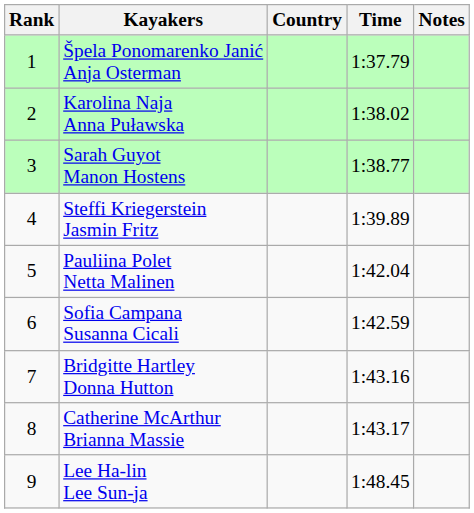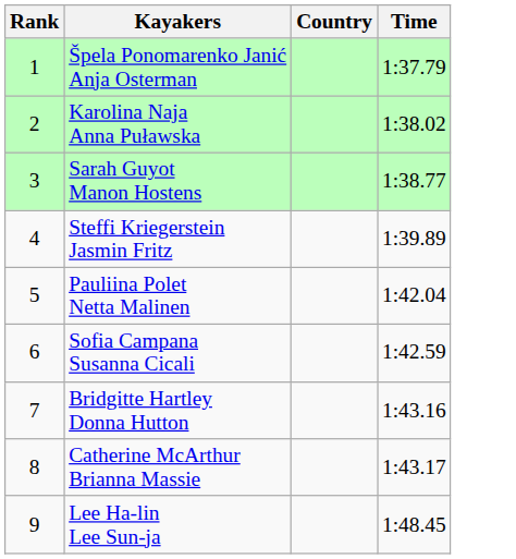 <table class="wikitable" style="text-align:center">
 <tr>
 <th>Rank</th>
 <th>Kayakers</th>
 <th>Country</th>
 <th>Time</th>
-<th>Notes</th>
 </tr>
 <tr bgcolor=bbffbb>
 <td>1</td>
 <td align="left"><a href='#'>Špela Ponomarenko Janić</a><br><a href='#'>Anja Osterman</a></td>
 <td align="left"></td>
 <td>1:37.79</td>
-<td></td>
 </tr>
 <tr bgcolor=bbffbb>
 <td>2</td>
 <td align="left"><a href='#'>Karolina Naja</a><br><a href='#'>Anna Puławska</a></td>
 <td align="left"></td>
 <td>1:38.02</td>
-<td></td>
 </tr>
 <tr bgcolor=bbffbb>
 <td>3</td>
 <td align="left"><a href='#'>Sarah Guyot</a><br><a href='#'>Manon Hostens</a></td>
 <td align="left"></td>
 <td>1:38.77</td>
-<td></td>
 </tr>
 <tr>
 <td>4</td>
 <td align="left"><a href='#'>Steffi Kriegerstein</a><br><a href='#'>Jasmin Fritz</a></td>
 <td align="left"></td>
 <td>1:39.89</td>
-<td></td>
 </tr>
 <tr>
 <td>5</td>
 <td align="left"><a href='#'>Pauliina Polet</a><br><a href='#'>Netta Malinen</a></td>
 <td align="left"></td>
 <td>1:42.04</td>
-<td></td>
 </tr>
 <tr>
 <td>6</td>
 <td align="left"><a href='#'>Sofia Campana</a><br><a href='#'>Susanna Cicali</a></td>
 <td align="left"></td>
 <td>1:42.59</td>
-<td></td>
 </tr>
 <tr>
 <td>7</td>
 <td align="left"><a href='#'>Bridgitte Hartley</a><br><a href='#'>Donna Hutton</a></td>
 <td align="left"></td>
 <td>1:43.16</td>
-<td></td>
 </tr>
 <tr>
 <td>8</td>
 <td align="left"><a href='#'>Catherine McArthur</a><br><a href='#'>Brianna Massie</a></td>
 <td align="left"></td>
 <td>1:43.17</td>
-<td></td>
 </tr>
 <tr>
 <td>9</td>
 <td align="left"><a href='#'>Lee Ha-lin</a><br><a href='#'>Lee Sun-ja</a></td>
 <td align="left"></td>
 <td>1:48.45</td>
-<td></td>
 </tr>
 </table>
